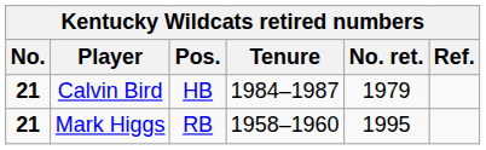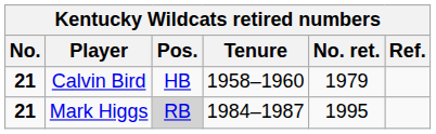 <table class="wikitable" style="text-align:center">
 <tr>
 <th colspan=6 style =><strong>Kentucky Wildcats retired numbers</strong></th>
 </tr>
 <tr>
 <th style = >No.</th>
 <th style = >Player</th>
 <th style = >Pos.</th>
 <th style = >Tenure</th>
 <th style = >No. ret.</th>
 <th style = >Ref.</th>
 </tr>
 <tr>
 <td><strong>21</strong></td>
 <td><a href='#'>Calvin Bird</a></td>
 <td><a href='#'>HB</a></td>
-<td>1984–1987</td>
+<td>1958–1960</td>
 <td>1979</td>
 <td></td>
 </tr>
 <tr>
 <td><strong>21</strong></td>
 <td><a href='#'>Mark Higgs</a></td>
-<td><a href='#'>RB</a></td>
-<td>1958–1960</td>
+<td style="background: lightgrey;"><a href='#'>RB</a></td>
+<td>1984–1987</td>
 <td>1995</td>
 <td></td>
 </tr>
 </table>
